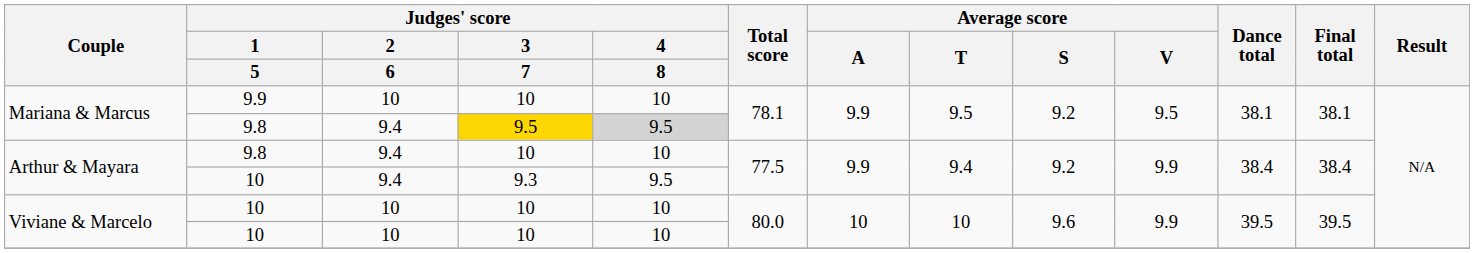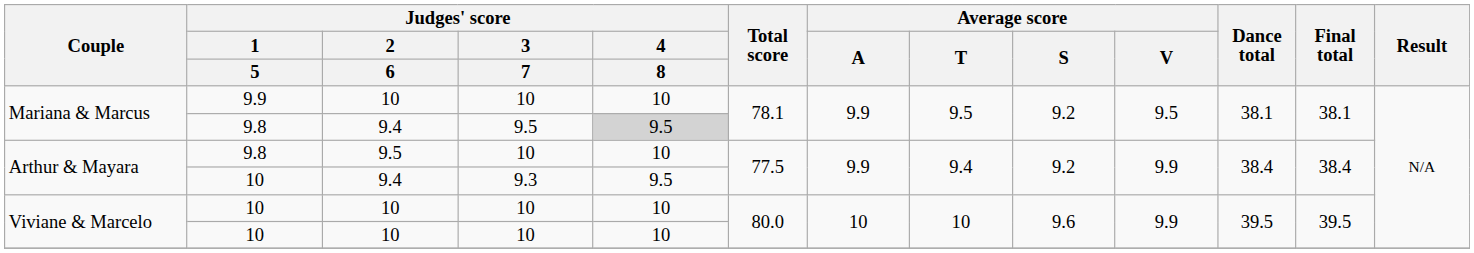 <table class="wikitable" style="font-size:100%; line-height:16px; text-align:center" width="100%">
 <tr>
 <th rowspan=3 width=150>Couple</th>
 <th colspan=4 width=200>Judges' score</th>
 <th rowspan=3 width=060>Total score</th>
 <th colspan=4 width=150>Average score</th>
 <th rowspan=3 width=060>Dance total</th>
 <th rowspan=3 width=060>Final total</th>
 <th rowspan=3 width=075>Result</th>
 </tr>
 <tr>
 <th>1</th>
 <th>2</th>
 <th>3</th>
 <th>4</th>
 <th rowspan=2>A</th>
 <th rowspan=2>T</th>
 <th rowspan=2>S</th>
 <th rowspan=2>V</th>
 </tr>
 <tr>
 <th>5</th>
 <th>6</th>
 <th>7</th>
 <th>8</th>
 </tr>
 <tr>
 <td align="left" rowspan=2>Mariana & Marcus</td>
 <td>9.9</td>
 <td>10</td>
 <td>10</td>
 <td>10</td>
 <td rowspan=2>78.1</td>
 <td rowspan=2>9.9</td>
 <td rowspan=2>9.5</td>
 <td rowspan=2>9.2</td>
 <td rowspan=2>9.5</td>
 <td rowspan=2>38.1</td>
 <td rowspan=2>38.1</td>
 <td rowspan=6><small>N/A</small></td>
 </tr>
 <tr>
 <td>9.8</td>
 <td>9.4</td>
-<td style="background: gold;">9.5</td>
+<td>9.5</td>
 <td style="background: lightgrey;">9.5</td>
 </tr>
 <tr>
 <td align="left" rowspan=2>Arthur & Mayara</td>
 <td>9.8</td>
-<td>9.4</td>
+<td>9.5</td>
 <td>10</td>
 <td>10</td>
 <td rowspan=2>77.5</td>
 <td rowspan=2>9.9</td>
 <td rowspan=2>9.4</td>
 <td rowspan=2>9.2</td>
 <td rowspan=2>9.9</td>
 <td rowspan=2>38.4</td>
 <td rowspan=2>38.4</td>
 </tr>
 <tr>
 <td>10</td>
 <td>9.4</td>
 <td>9.3</td>
 <td>9.5</td>
 </tr>
 <tr>
 <td align="left" rowspan=2>Viviane & Marcelo</td>
 <td>10</td>
 <td>10</td>
 <td>10</td>
 <td>10</td>
 <td rowspan=2>80.0</td>
 <td rowspan=2>10</td>
 <td rowspan=2>10</td>
 <td rowspan=2>9.6</td>
 <td rowspan=2>9.9</td>
 <td rowspan=2>39.5</td>
 <td rowspan=2>39.5</td>
 </tr>
 <tr>
 <td>10</td>
 <td>10</td>
 <td>10</td>
 <td>10</td>
 </tr>
 <tr>
 </tr>
 </table>
